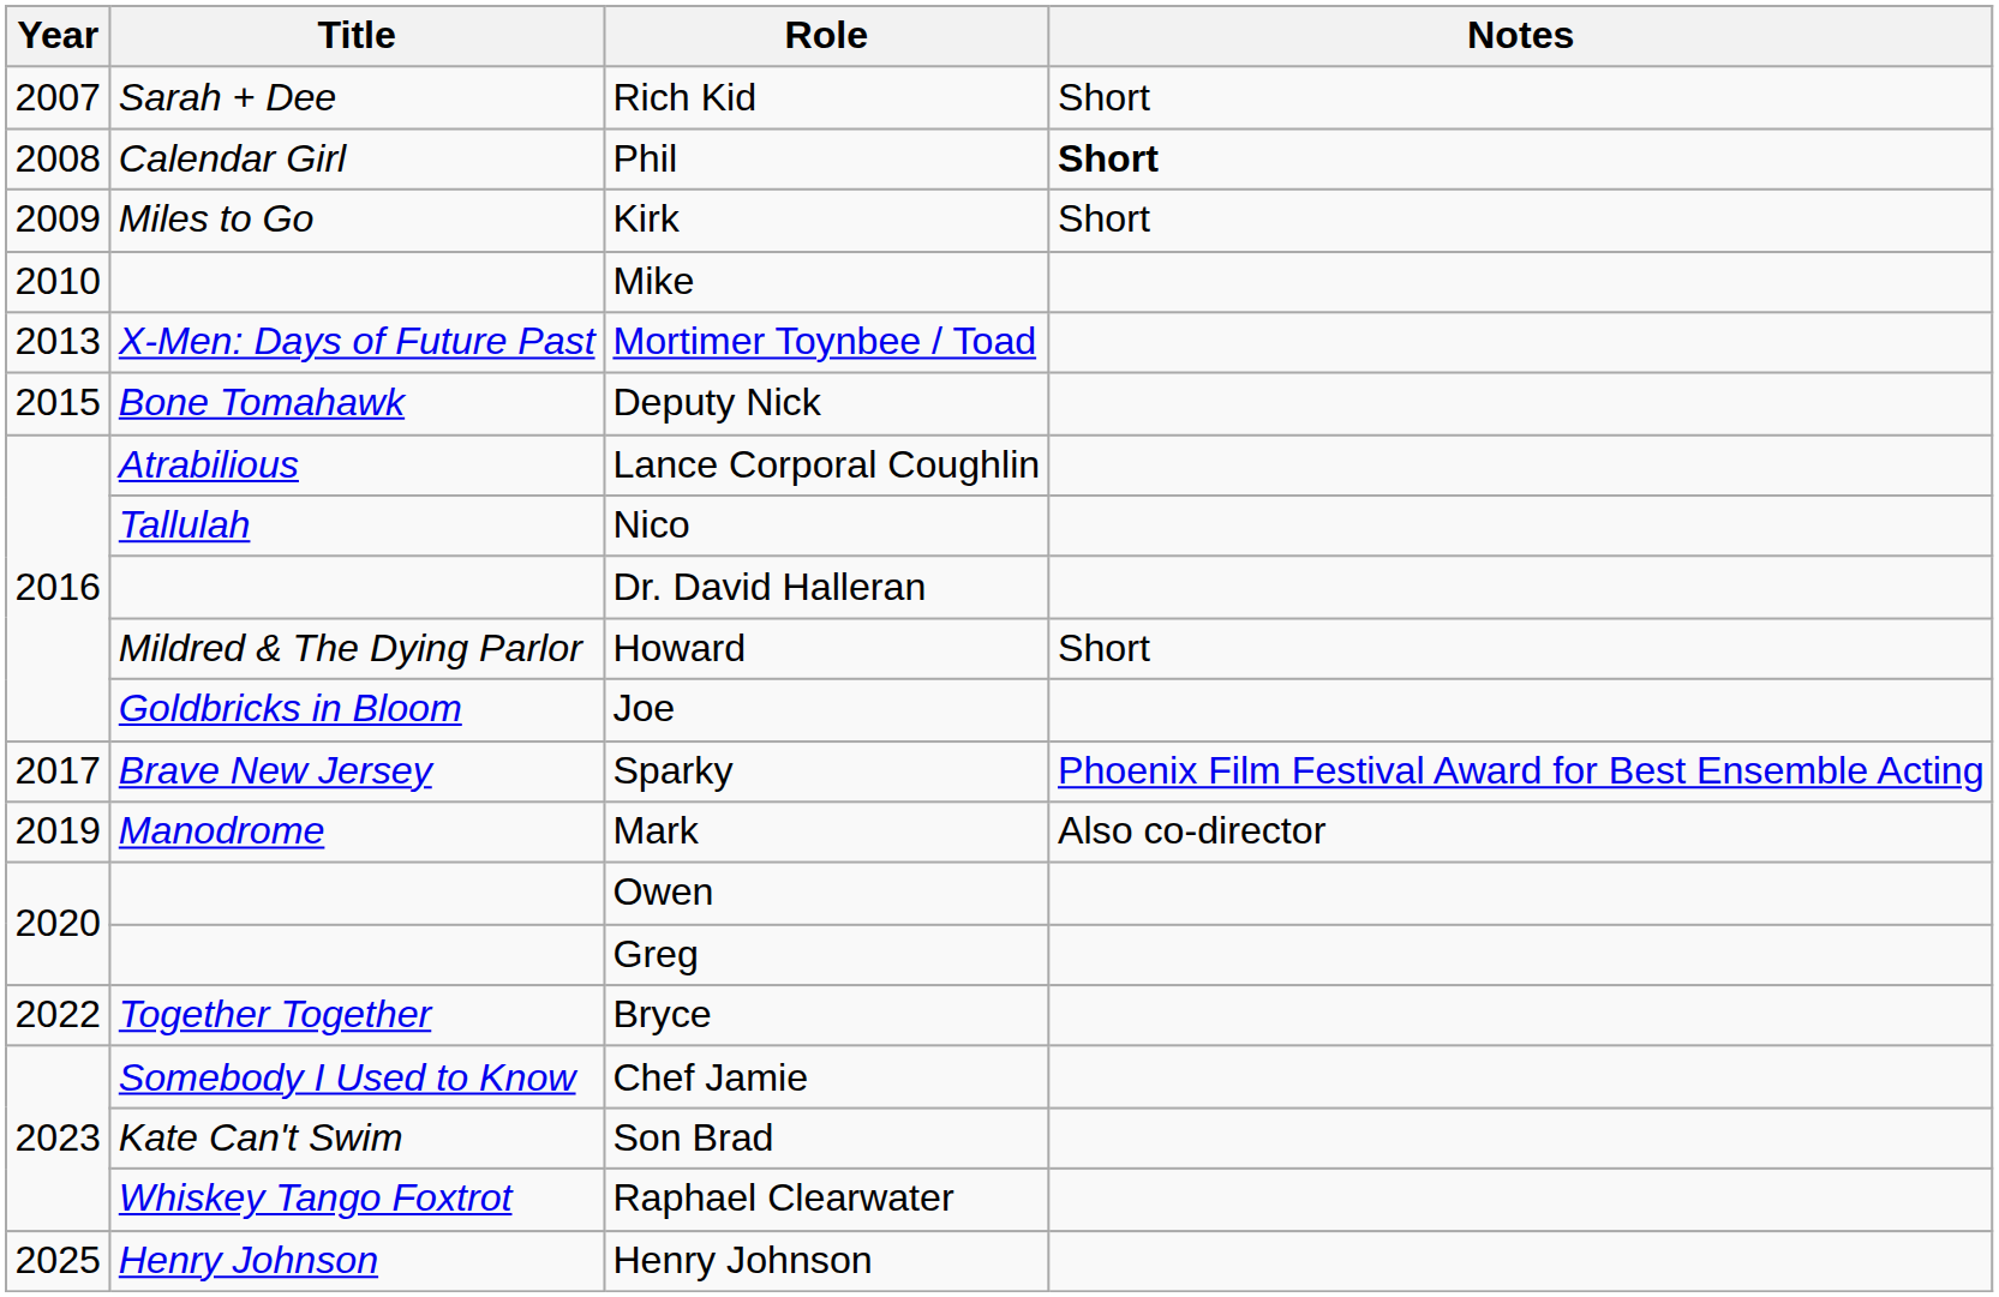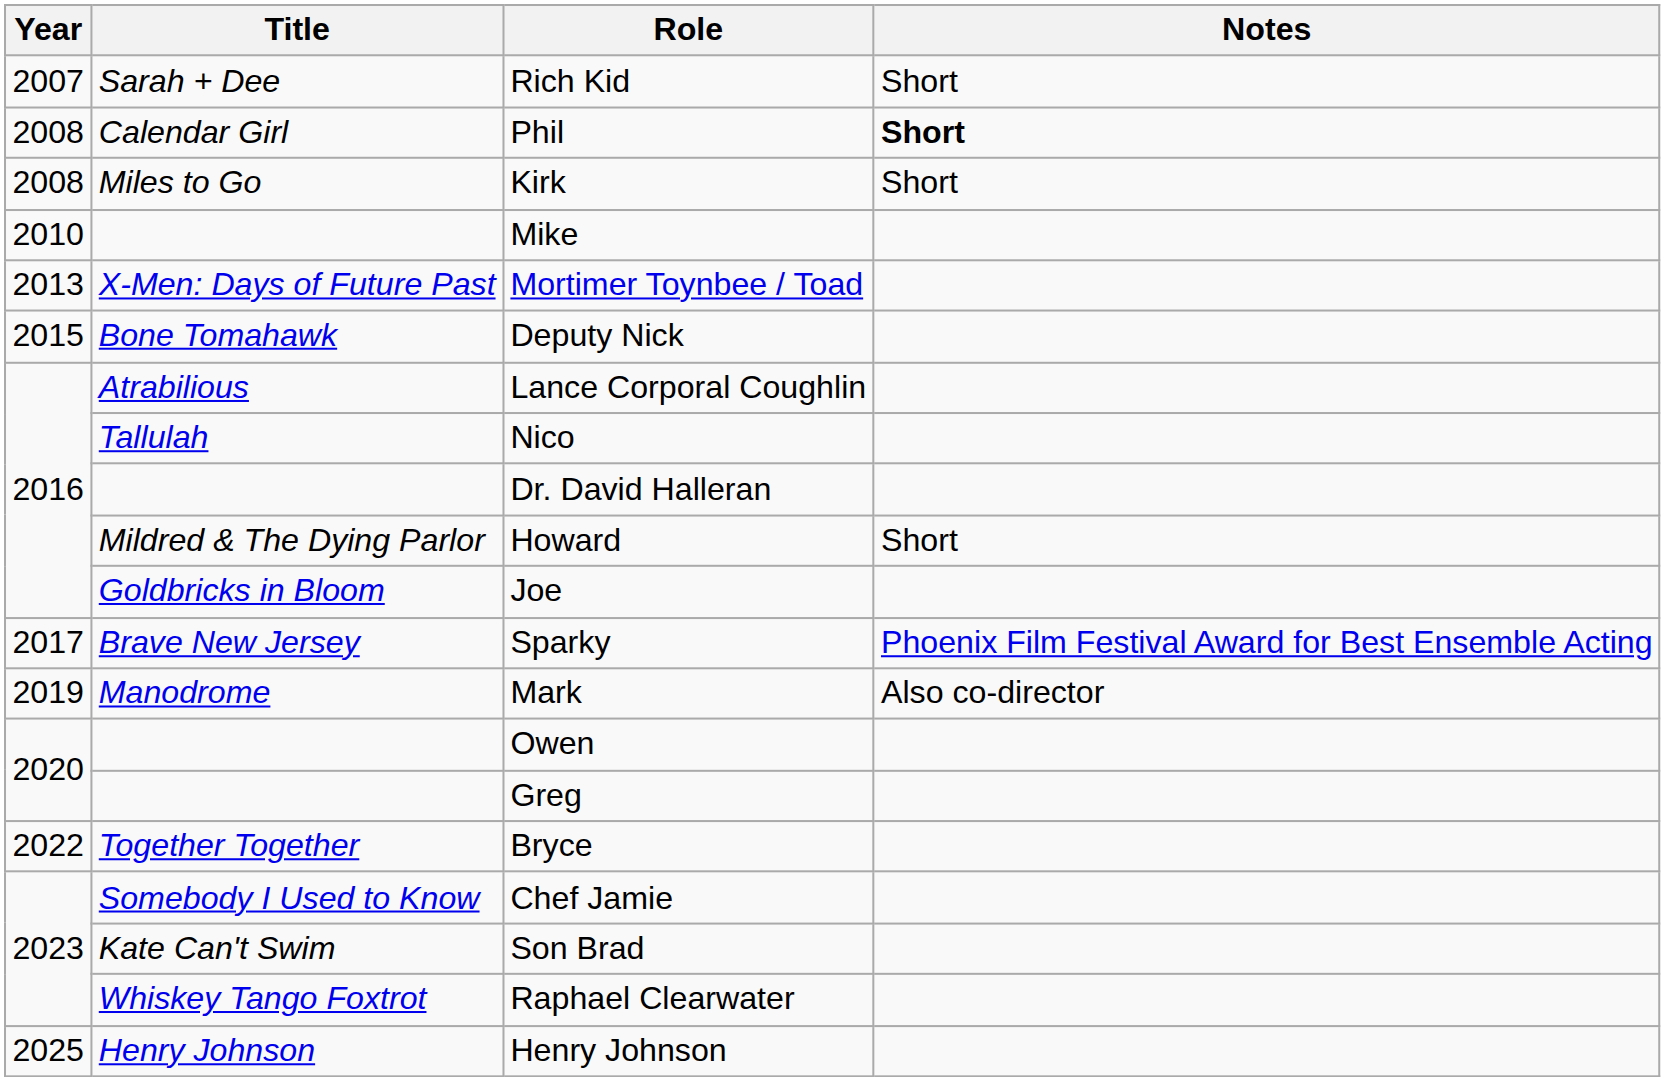 <table class="wikitable sortable">
 <tr>
 <th>Year</th>
 <th>Title</th>
 <th>Role</th>
 <th>Notes</th>
 </tr>
 <tr>
 <td>2007</td>
 <td><em>Sarah + Dee</em></td>
 <td>Rich Kid</td>
 <td>Short</td>
 </tr>
 <tr>
 <td>2008</td>
 <td><em>Calendar Girl</em></td>
 <td>Phil</td>
 <td><strong>Short</strong></td>
 </tr>
 <tr>
-<td>2009</td>
+<td>2008</td>
 <td><em>Miles to Go</em></td>
 <td>Kirk</td>
 <td>Short</td>
 </tr>
 <tr>
 <td>2010</td>
 <td><em></em></td>
 <td>Mike</td>
 <td></td>
 </tr>
 <tr>
 <td>2013</td>
 <td><em><a href='#'>X-Men: Days of Future Past</a></em></td>
 <td><a href='#'>Mortimer Toynbee / Toad</a></td>
 <td></td>
 </tr>
 <tr>
 <td>2015</td>
 <td><em><a href='#'>Bone Tomahawk</a></em></td>
 <td>Deputy Nick</td>
 <td></td>
 </tr>
 <tr>
 <td rowspan="5">2016</td>
 <td><em><a href='#'>Atrabilious</a></em></td>
 <td>Lance Corporal Coughlin</td>
 <td></td>
 </tr>
 <tr>
 <td><em><a href='#'>Tallulah</a></em></td>
 <td>Nico</td>
 <td></td>
 </tr>
 <tr>
 <td><em></em></td>
 <td>Dr. David Halleran</td>
 <td></td>
 </tr>
 <tr>
 <td><em>Mildred & The Dying Parlor</em></td>
 <td>Howard</td>
 <td>Short</td>
 </tr>
 <tr>
 <td><em><a href='#'>Goldbricks in Bloom</a></em></td>
 <td>Joe</td>
 <td></td>
 </tr>
 <tr>
 <td>2017</td>
 <td><em><a href='#'>Brave New Jersey</a></em></td>
 <td>Sparky</td>
 <td><a href='#'>Phoenix Film Festival Award for Best Ensemble Acting</a></td>
 </tr>
 <tr>
 <td>2019</td>
 <td><em><a href='#'>Manodrome</a></em></td>
 <td>Mark</td>
 <td>Also co-director</td>
 </tr>
 <tr>
 <td rowspan="2">2020</td>
 <td><em></em></td>
 <td>Owen</td>
 <td></td>
 </tr>
 <tr>
 <td><em></em></td>
 <td>Greg</td>
 <td></td>
 </tr>
 <tr>
 <td>2022</td>
 <td><em><a href='#'>Together Together</a></em></td>
 <td>Bryce</td>
 <td></td>
 </tr>
 <tr>
 <td rowspan="3">2023</td>
 <td><em><a href='#'>Somebody I Used to Know</a></em></td>
 <td>Chef Jamie</td>
 <td></td>
 </tr>
 <tr>
 <td><em>Kate Can't Swim</em></td>
 <td>Son Brad</td>
 <td></td>
 </tr>
 <tr>
 <td><em><a href='#'>Whiskey Tango Foxtrot</a></em></td>
 <td>Raphael Clearwater</td>
 <td></td>
 </tr>
 <tr>
 <td>2025</td>
 <td><em><a href='#'>Henry Johnson</a></em></td>
 <td>Henry Johnson</td>
 <td></td>
 </tr>
 </table>
